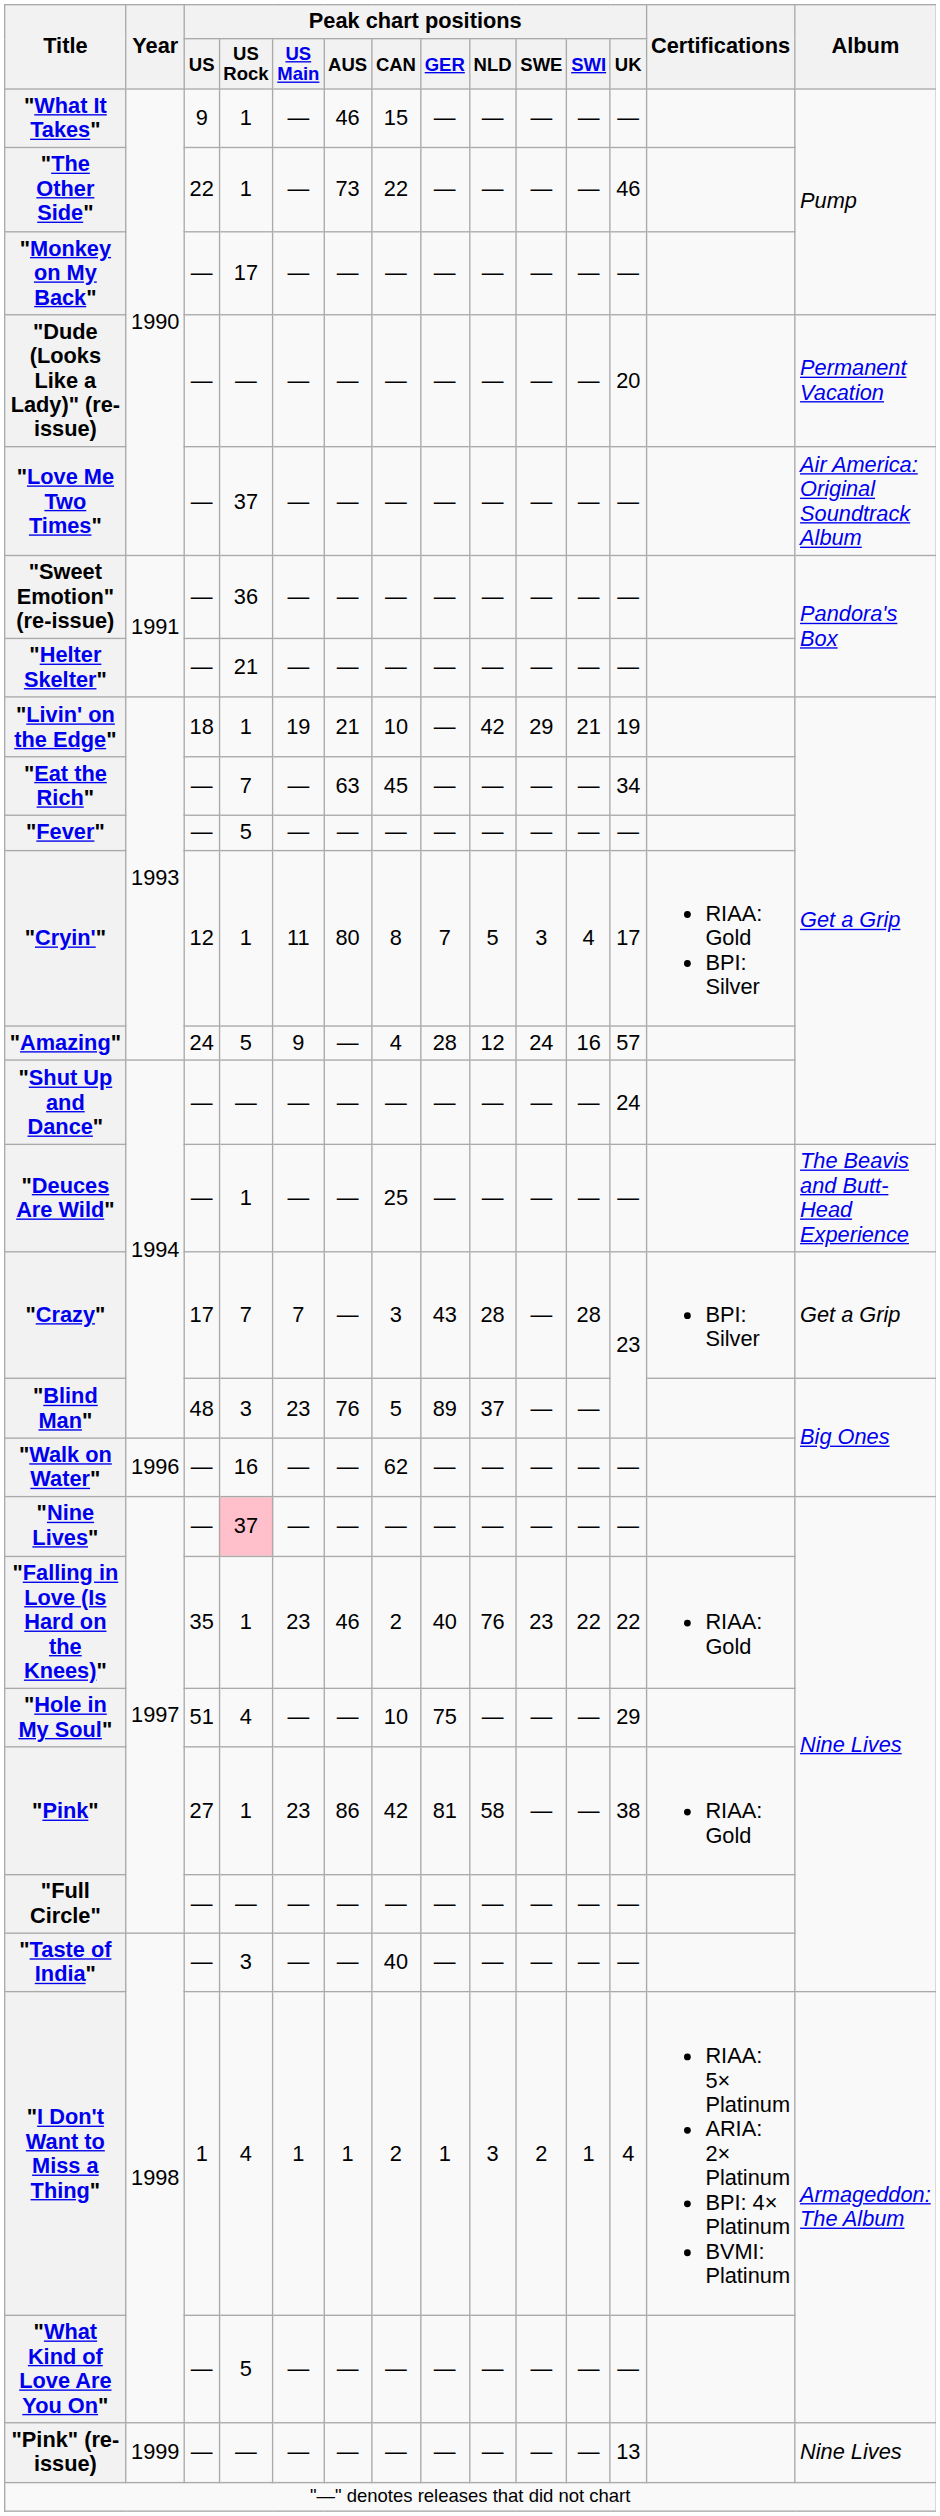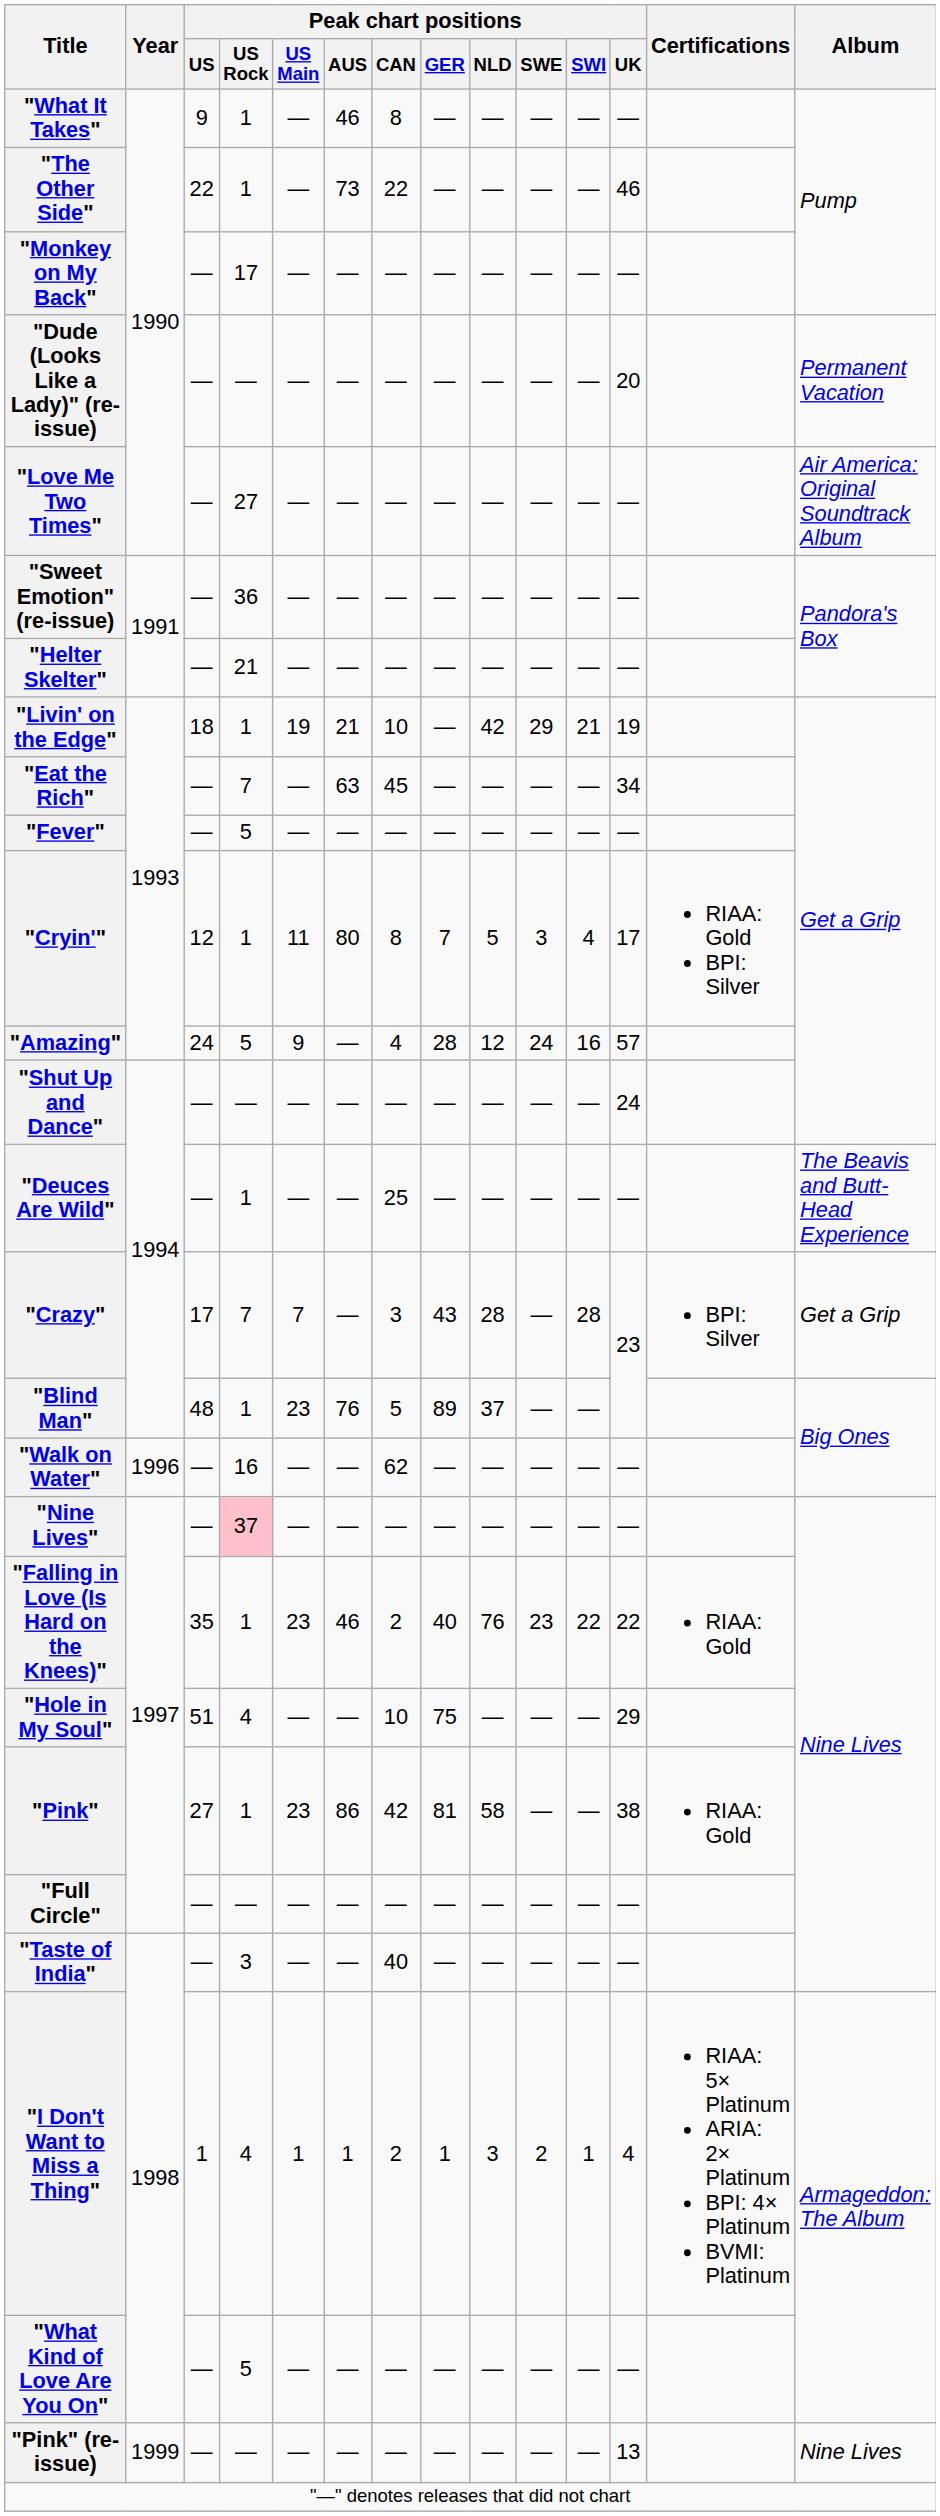 <table class="wikitable plainrowheaders">
 <tr>
 <th rowspan="2">Title</th>
 <th rowspan="2">Year</th>
 <th colspan="10">Peak chart positions</th>
 <th rowspan="2">Certifications</th>
 <th rowspan="2">Album</th>
 </tr>
 <tr>
 <th style="width:3em;font-size:85%">US<br></th>
 <th style="width:3em;font-size:85%">US Rock<br></th>
 <th style="width:3em;font-size:85%"><a href='#'>US Main</a><br></th>
 <th style="width:3em;font-size:85%">AUS<br></th>
 <th style="width:3em;font-size:85%">CAN<br></th>
 <th style="width:3em;font-size:85%"><a href='#'>GER</a><br></th>
 <th style="width:3em;font-size:85%">NLD<br></th>
 <th style="width:3em;font-size:85%">SWE<br></th>
 <th style="width:3em;font-size:85%"><a href='#'>SWI</a><br></th>
 <th style="width:3em;font-size:85%">UK<br></th>
 </tr>
 <tr>
 <th scope="row">"<a href='#'>What It Takes</a>"</th>
 <td align="center" rowspan="5">1990</td>
 <td align="center">9</td>
 <td align="center">1</td>
 <td align="center">—</td>
 <td align="center">46</td>
-<td align="center">15</td>
+<td align="center">8</td>
 <td align="center">—</td>
 <td align="center">—</td>
 <td align="center">—</td>
 <td align="center">—</td>
 <td align="center">—</td>
 <td></td>
 <td rowspan="3"><em>Pump</em></td>
 </tr>
 <tr>
 <th scope="row">"<a href='#'>The Other Side</a>"</th>
 <td align="center">22</td>
 <td align="center">1</td>
 <td align="center">—</td>
 <td align="center">73</td>
 <td align="center">22</td>
 <td align="center">—</td>
 <td align="center">—</td>
 <td align="center">—</td>
 <td align="center">—</td>
 <td align="center">46</td>
 <td></td>
 </tr>
 <tr>
 <th scope="row">"<a href='#'>Monkey on My Back</a>"</th>
 <td align="center">—</td>
 <td align="center">17</td>
 <td align="center">—</td>
 <td align="center">—</td>
 <td align="center">—</td>
 <td align="center">—</td>
 <td align="center">—</td>
 <td align="center">—</td>
 <td align="center">—</td>
 <td align="center">—</td>
 <td></td>
 </tr>
 <tr>
 <th scope="row">"Dude (Looks Like a Lady)" (re-issue)</th>
 <td align="center">—</td>
 <td align="center">—</td>
 <td align="center">—</td>
 <td align="center">—</td>
 <td align="center">—</td>
 <td align="center">—</td>
 <td align="center">—</td>
 <td align="center">—</td>
 <td align="center">—</td>
 <td align="center">20</td>
 <td></td>
 <td><em><a href='#'>Permanent Vacation</a></em></td>
 </tr>
 <tr>
 <th scope="row">"<a href='#'>Love Me Two Times</a>"</th>
 <td align="center">—</td>
-<td align="center">37</td>
+<td align="center">27</td>
 <td align="center">—</td>
 <td align="center">—</td>
 <td align="center">—</td>
 <td align="center">—</td>
 <td align="center">—</td>
 <td align="center">—</td>
 <td align="center">—</td>
 <td align="center">—</td>
 <td></td>
 <td><a href='#'><em>Air America: Original Soundtrack Album</em></a></td>
 </tr>
 <tr>
 <th scope="row">"Sweet Emotion" (re-issue)</th>
 <td align="center" rowspan="2">1991</td>
 <td align="center">—</td>
 <td align="center">36</td>
 <td align="center">—</td>
 <td align="center">—</td>
 <td align="center">—</td>
 <td align="center">—</td>
 <td align="center">—</td>
 <td align="center">—</td>
 <td align="center">—</td>
 <td align="center">—</td>
 <td></td>
 <td rowspan="2"><em><a href='#'>Pandora's Box</a></em></td>
 </tr>
 <tr>
 <th scope="row">"<a href='#'>Helter Skelter</a>"</th>
 <td align="center">—</td>
 <td align="center">21</td>
 <td align="center">—</td>
 <td align="center">—</td>
 <td align="center">—</td>
 <td align="center">—</td>
 <td align="center">—</td>
 <td align="center">—</td>
 <td align="center">—</td>
 <td align="center">—</td>
 <td></td>
 </tr>
 <tr>
 <th scope="row">"<a href='#'>Livin' on the Edge</a>"</th>
 <td align="center" rowspan="5">1993</td>
 <td align="center">18</td>
 <td align="center">1</td>
 <td align="center">19</td>
 <td align="center">21</td>
 <td align="center">10</td>
 <td align="center">—</td>
 <td align="center">42</td>
 <td align="center">29</td>
 <td align="center">21</td>
 <td align="center">19</td>
 <td></td>
 <td rowspan="6"><em><a href='#'>Get a Grip</a></em></td>
 </tr>
 <tr>
 <th scope="row">"<a href='#'>Eat the Rich</a>"</th>
 <td align="center">—</td>
 <td align="center">7</td>
 <td align="center">—</td>
 <td align="center">63</td>
 <td align="center">45</td>
 <td align="center">—</td>
 <td align="center">—</td>
 <td align="center">—</td>
 <td align="center">—</td>
 <td align="center">34</td>
 <td></td>
 </tr>
 <tr>
 <th scope="row">"<a href='#'>Fever</a>"</th>
 <td align="center">—</td>
 <td align="center">5</td>
 <td align="center">—</td>
 <td align="center">—</td>
 <td align="center">—</td>
 <td align="center">—</td>
 <td align="center">—</td>
 <td align="center">—</td>
 <td align="center">—</td>
 <td align="center">—</td>
 <td></td>
 </tr>
 <tr>
 <th scope="row">"<a href='#'>Cryin'</a>"</th>
 <td align="center">12</td>
 <td align="center">1</td>
 <td align="center">11</td>
 <td align="center">80</td>
 <td align="center">8</td>
 <td align="center">7</td>
 <td align="center">5</td>
 <td align="center">3</td>
 <td align="center">4</td>
 <td align="center">17</td>
 <td><br><ul><li>RIAA: Gold</li><li>BPI: Silver</li></ul></td>
 </tr>
 <tr>
 <th scope="row">"<a href='#'>Amazing</a>"</th>
 <td align="center">24</td>
 <td align="center">5</td>
 <td align="center">9</td>
 <td align="center">—</td>
 <td align="center">4</td>
 <td align="center">28</td>
 <td align="center">12</td>
 <td align="center">24</td>
 <td align="center">16</td>
 <td align="center">57</td>
 <td></td>
 </tr>
 <tr>
 <th scope="row">"<a href='#'>Shut Up and Dance</a>"</th>
 <td align="center" rowspan="4">1994</td>
 <td align="center">—</td>
 <td align="center">—</td>
 <td align="center">—</td>
 <td align="center">—</td>
 <td align="center">—</td>
 <td align="center">—</td>
 <td align="center">—</td>
 <td align="center">—</td>
 <td align="center">—</td>
 <td align="center">24</td>
 <td></td>
 </tr>
 <tr>
 <th scope="row">"<a href='#'>Deuces Are Wild</a>"</th>
 <td align="center">—</td>
 <td align="center">1</td>
 <td align="center">—</td>
 <td align="center">—</td>
 <td align="center">25</td>
 <td align="center">—</td>
 <td align="center">—</td>
 <td align="center">—</td>
 <td align="center">—</td>
 <td align="center">—</td>
 <td></td>
 <td><em><a href='#'>The Beavis and Butt-Head Experience</a></em></td>
 </tr>
 <tr>
 <th scope="row">"<a href='#'>Crazy</a>"</th>
 <td align="center">17</td>
 <td align="center">7</td>
 <td align="center">7</td>
 <td align="center">—</td>
 <td align="center">3</td>
 <td align="center">43</td>
 <td align="center">28</td>
 <td align="center">—</td>
 <td align="center">28</td>
 <td align="center" rowspan="2">23</td>
 <td><br><ul><li>BPI: Silver</li></ul></td>
 <td><em>Get a Grip</em></td>
 </tr>
 <tr>
 <th scope="row">"<a href='#'>Blind Man</a>"</th>
 <td align="center">48</td>
-<td align="center">3</td>
+<td align="center">1</td>
 <td align="center">23</td>
 <td align="center">76</td>
 <td align="center">5</td>
 <td align="center">89</td>
 <td align="center">37</td>
 <td align="center">—</td>
 <td align="center">—</td>
 <td></td>
 <td rowspan="2"><em><a href='#'>Big Ones</a></em></td>
 </tr>
 <tr>
 <th scope="row">"<a href='#'>Walk on Water</a>"</th>
 <td align="center">1996</td>
 <td align="center">—</td>
 <td align="center">16</td>
 <td align="center">—</td>
 <td align="center">—</td>
 <td align="center">62</td>
 <td align="center">—</td>
 <td align="center">—</td>
 <td align="center">—</td>
 <td align="center">—</td>
 <td align="center">—</td>
 <td></td>
 </tr>
 <tr>
 <th scope="row">"<a href='#'>Nine Lives</a>"</th>
 <td rowspan="5" align="center">1997</td>
 <td align="center">—</td>
 <td align="center" style="background: pink;">37</td>
 <td align="center">—</td>
 <td align="center">—</td>
 <td align="center">—</td>
 <td align="center">—</td>
 <td align="center">—</td>
 <td align="center">—</td>
 <td align="center">—</td>
 <td align="center">—</td>
 <td></td>
 <td rowspan="6"><em><a href='#'>Nine Lives</a></em></td>
 </tr>
 <tr>
 <th scope="row">"<a href='#'>Falling in Love (Is Hard on the Knees)</a>"</th>
 <td align="center">35</td>
 <td align="center">1</td>
 <td align="center">23</td>
 <td align="center">46</td>
 <td align="center">2</td>
 <td align="center">40</td>
 <td align="center">76</td>
 <td align="center">23</td>
 <td align="center">22</td>
 <td align="center">22</td>
 <td><br><ul><li>RIAA: Gold</li></ul></td>
 </tr>
 <tr>
 <th scope="row">"<a href='#'>Hole in My Soul</a>"</th>
 <td align="center">51</td>
 <td align="center">4</td>
 <td align="center">—</td>
 <td align="center">—</td>
 <td align="center">10</td>
 <td align="center">75</td>
 <td align="center">—</td>
 <td align="center">—</td>
 <td align="center">—</td>
 <td align="center">29</td>
 <td></td>
 </tr>
 <tr>
 <th scope="row">"<a href='#'>Pink</a>"</th>
 <td align="center">27</td>
 <td align="center">1</td>
 <td align="center">23</td>
 <td align="center">86</td>
 <td align="center">42</td>
 <td align="center">81</td>
 <td align="center">58</td>
 <td align="center">—</td>
 <td align="center">—</td>
 <td align="center">38</td>
 <td><br><ul><li>RIAA: Gold</li></ul></td>
 </tr>
 <tr>
 <th scope="row">"Full Circle"</th>
 <td align="center">—</td>
 <td align="center">—</td>
 <td align="center">—</td>
 <td align="center">—</td>
 <td align="center">—</td>
 <td align="center">—</td>
 <td align="center">—</td>
 <td align="center">—</td>
 <td align="center">—</td>
 <td align="center">—</td>
 <td></td>
 </tr>
 <tr>
 <th scope="row">"<a href='#'>Taste of India</a>"</th>
 <td rowspan="3">1998</td>
 <td align="center">—</td>
 <td align="center">3</td>
 <td align="center">—</td>
 <td align="center">—</td>
 <td align="center">40</td>
 <td align="center">—</td>
 <td align="center">—</td>
 <td align="center">—</td>
 <td align="center">—</td>
 <td align="center">—</td>
 <td></td>
 </tr>
 <tr>
 <th scope="row">"<a href='#'>I Don't Want to Miss a Thing</a>"</th>
 <td align="center">1</td>
 <td align="center">4</td>
 <td align="center">1</td>
 <td align="center">1</td>
 <td align="center">2</td>
 <td align="center">1</td>
 <td align="center">3</td>
 <td align="center">2</td>
 <td align="center">1</td>
 <td align="center">4</td>
 <td><br><ul><li>RIAA: 5× Platinum</li><li>ARIA: 2× Platinum</li><li>BPI: 4× Platinum</li><li>BVMI: Platinum</li></ul></td>
 <td rowspan="2"><a href='#'><em>Armageddon: The Album</em></a></td>
 </tr>
 <tr>
 <th scope="row">"<a href='#'>What Kind of Love Are You On</a>"</th>
 <td align="center">—</td>
 <td align="center">5</td>
 <td align="center">—</td>
 <td align="center">—</td>
 <td align="center">—</td>
 <td align="center">—</td>
 <td align="center">—</td>
 <td align="center">—</td>
 <td align="center">—</td>
 <td align="center">—</td>
 <td></td>
 </tr>
 <tr>
 <th scope="row">"Pink" (re-issue)</th>
 <td align="center">1999</td>
 <td align="center">—</td>
 <td align="center">—</td>
 <td align="center">—</td>
 <td align="center">—</td>
 <td align="center">—</td>
 <td align="center">—</td>
 <td align="center">—</td>
 <td align="center">—</td>
 <td align="center">—</td>
 <td align="center">13</td>
 <td></td>
 <td><em>Nine Lives</em></td>
 </tr>
 <tr>
 <td align="center" colspan="15" style="font-size: 85%">"—" denotes releases that did not chart</td>
 </tr>
 </table>
